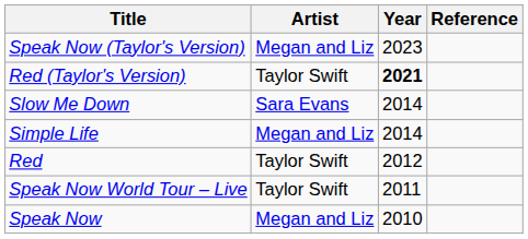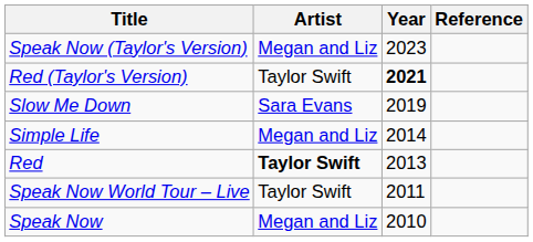 <table class="wikitable">
 <tr>
 <th>Title</th>
 <th>Artist</th>
 <th>Year</th>
 <th>Reference</th>
 </tr>
 <tr>
 <td><em><a href='#'>Speak Now (Taylor's Version)</a></em></td>
 <td><a href='#'>Megan and Liz</a></td>
 <td>2023</td>
 <td></td>
 </tr>
 <tr>
 <td><em><a href='#'>Red (Taylor's Version)</a></em></td>
 <td>Taylor Swift</td>
 <td><strong>2021</strong></td>
 <td></td>
 </tr>
 <tr>
 <td><em><a href='#'>Slow Me Down</a></em></td>
 <td><a href='#'>Sara Evans</a></td>
-<td>2014</td>
+<td>2019</td>
 <td></td>
 </tr>
 <tr>
 <td><em><a href='#'>Simple Life</a></em></td>
 <td><a href='#'>Megan and Liz</a></td>
 <td>2014</td>
 <td></td>
 </tr>
 <tr>
 <td><em><a href='#'>Red</a></em></td>
-<td>Taylor Swift</td>
-<td>2012</td>
+<td><strong>Taylor Swift</strong></td>
+<td>2013</td>
 <td></td>
 </tr>
 <tr>
 <td><em><a href='#'>Speak Now World Tour – Live</a></em></td>
 <td>Taylor Swift</td>
 <td>2011</td>
 <td></td>
 </tr>
 <tr>
 <td><em><a href='#'>Speak Now</a></em></td>
 <td><a href='#'>Megan and Liz</a></td>
 <td>2010</td>
 <td></td>
 </tr>
 </table>
